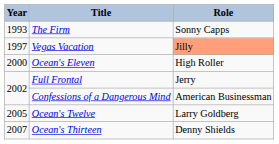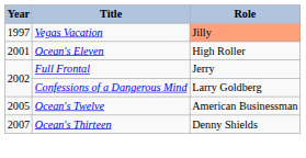 <table class="wikitable" style="font-size:95%;">
 <tr>
 <th style="background:#B0C4DE;">Year</th>
 <th style="background:#B0C4DE;">Title</th>
 <th style="background:#B0C4DE;">Role</th>
 </tr>
 <tr>
-<td>1993</td>
-<td><em><a href='#'>The Firm</a></em></td>
-<td>Sonny Capps</td>
-</tr>
-<tr>
 <td>1997</td>
 <td><em><a href='#'>Vegas Vacation</a></em></td>
 <td style="background: lightsalmon;">Jilly</td>
 </tr>
 <tr>
-<td>2000</td>
+<td>2001</td>
 <td><em><a href='#'>Ocean's Eleven</a></em></td>
 <td>High Roller</td>
 </tr>
 <tr>
 <td rowspan=2>2002</td>
 <td><em><a href='#'>Full Frontal</a></em></td>
 <td>Jerry</td>
 </tr>
 <tr>
 <td><em><a href='#'>Confessions of a Dangerous Mind</a></em></td>
-<td>American Businessman</td>
+<td>Larry Goldberg</td>
 </tr>
 <tr>
 <td>2005</td>
 <td><em><a href='#'>Ocean's Twelve</a></em></td>
-<td>Larry Goldberg</td>
+<td>American Businessman</td>
 </tr>
 <tr>
 <td>2007</td>
 <td><em><a href='#'>Ocean's Thirteen</a></em></td>
 <td>Denny Shields</td>
 </tr>
 </table>
